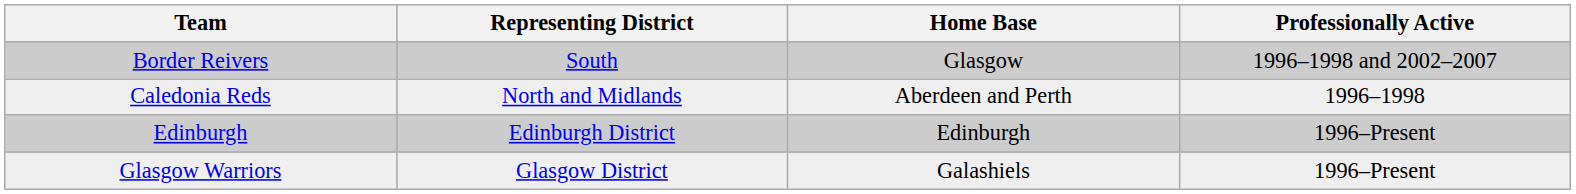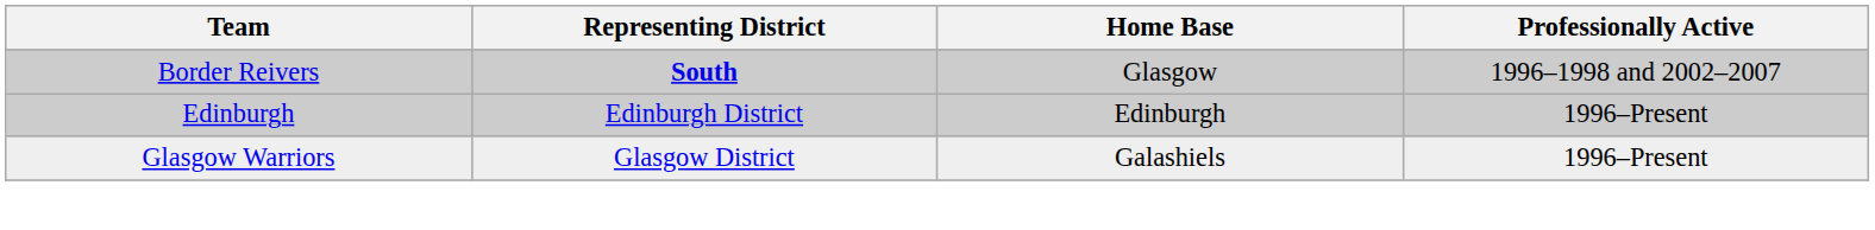 <table class="wikitable" style="font-size:90%; width: 80%; text-align: center;">
 <tr>
 <th width=20%>Team</th>
 <th width=20%>Representing District</th>
 <th width=20%>Home Base</th>
 <th width=20%>Professionally Active</th>
 </tr>
 <tr style="background: #cccccc;">
 <td><a href='#'>Border Reivers</a></td>
-<td><a href='#'>South</a></td>
+<td><strong><a href='#'>South</a></strong></td>
 <td>Glasgow</td>
 <td>1996–1998 and 2002–2007</td>
-</tr>
-<tr style="background: #efefef;">
-<td><a href='#'>Caledonia Reds</a></td>
-<td><a href='#'>North and Midlands</a></td>
-<td>Aberdeen and Perth</td>
-<td>1996–1998</td>
 </tr>
 <tr style="background: #cccccc;">
 <td><a href='#'>Edinburgh</a></td>
 <td><a href='#'>Edinburgh District</a></td>
 <td>Edinburgh</td>
 <td>1996–Present</td>
 </tr>
 <tr style="background: #efefef;">
 <td><a href='#'>Glasgow Warriors</a></td>
 <td><a href='#'>Glasgow District</a></td>
 <td>Galashiels</td>
 <td>1996–Present</td>
 </tr>
 </table>
